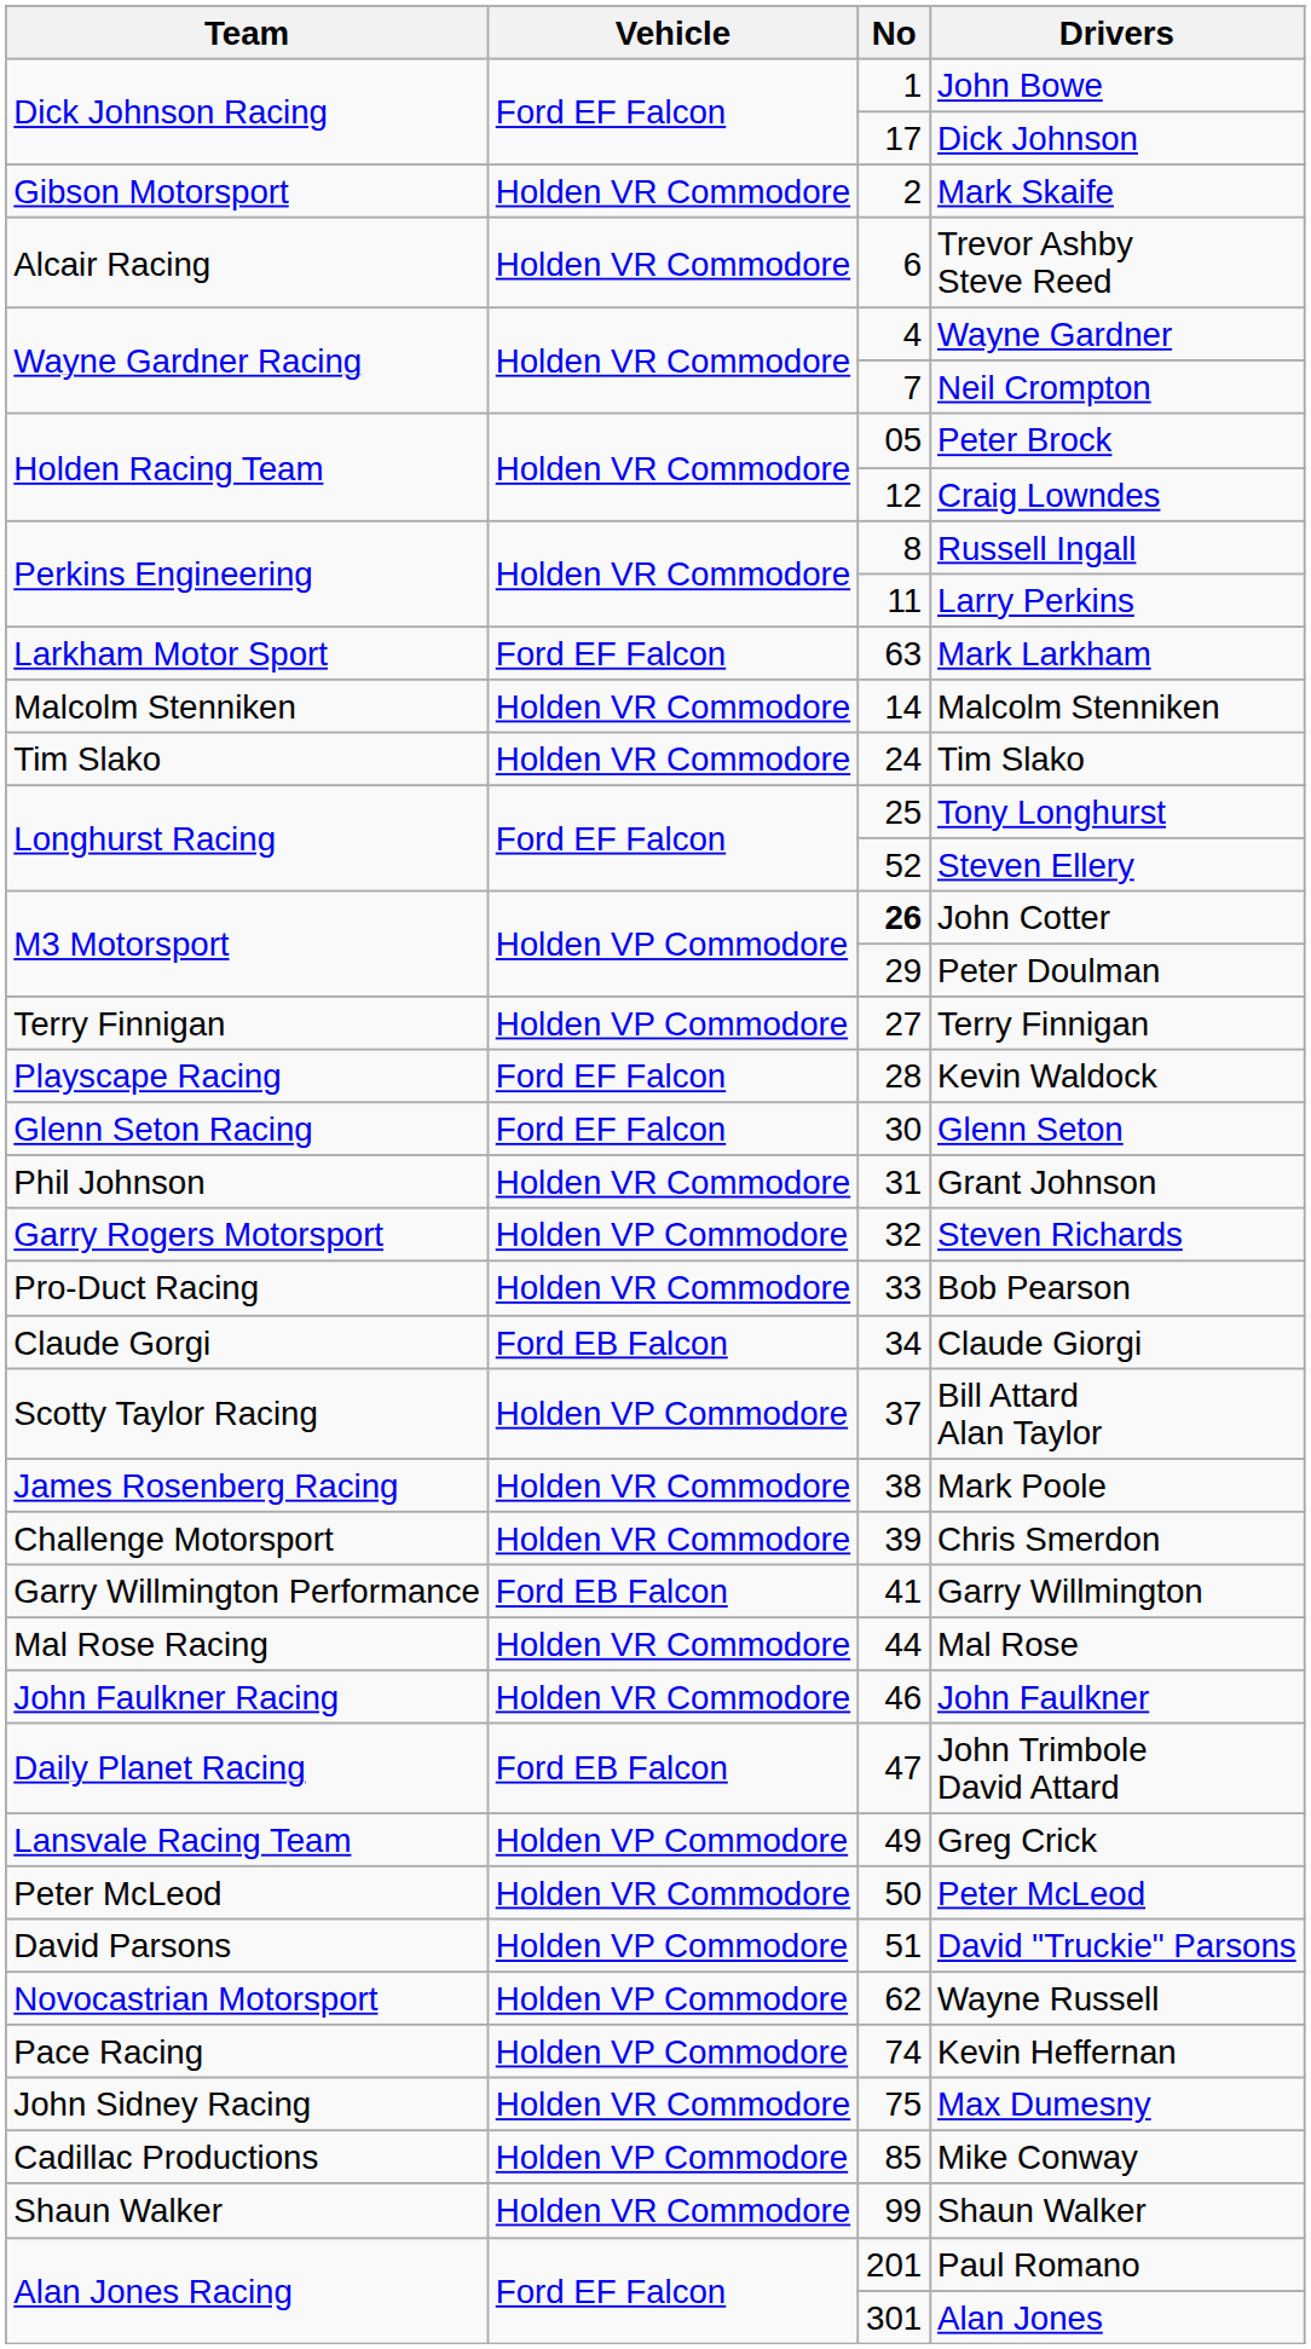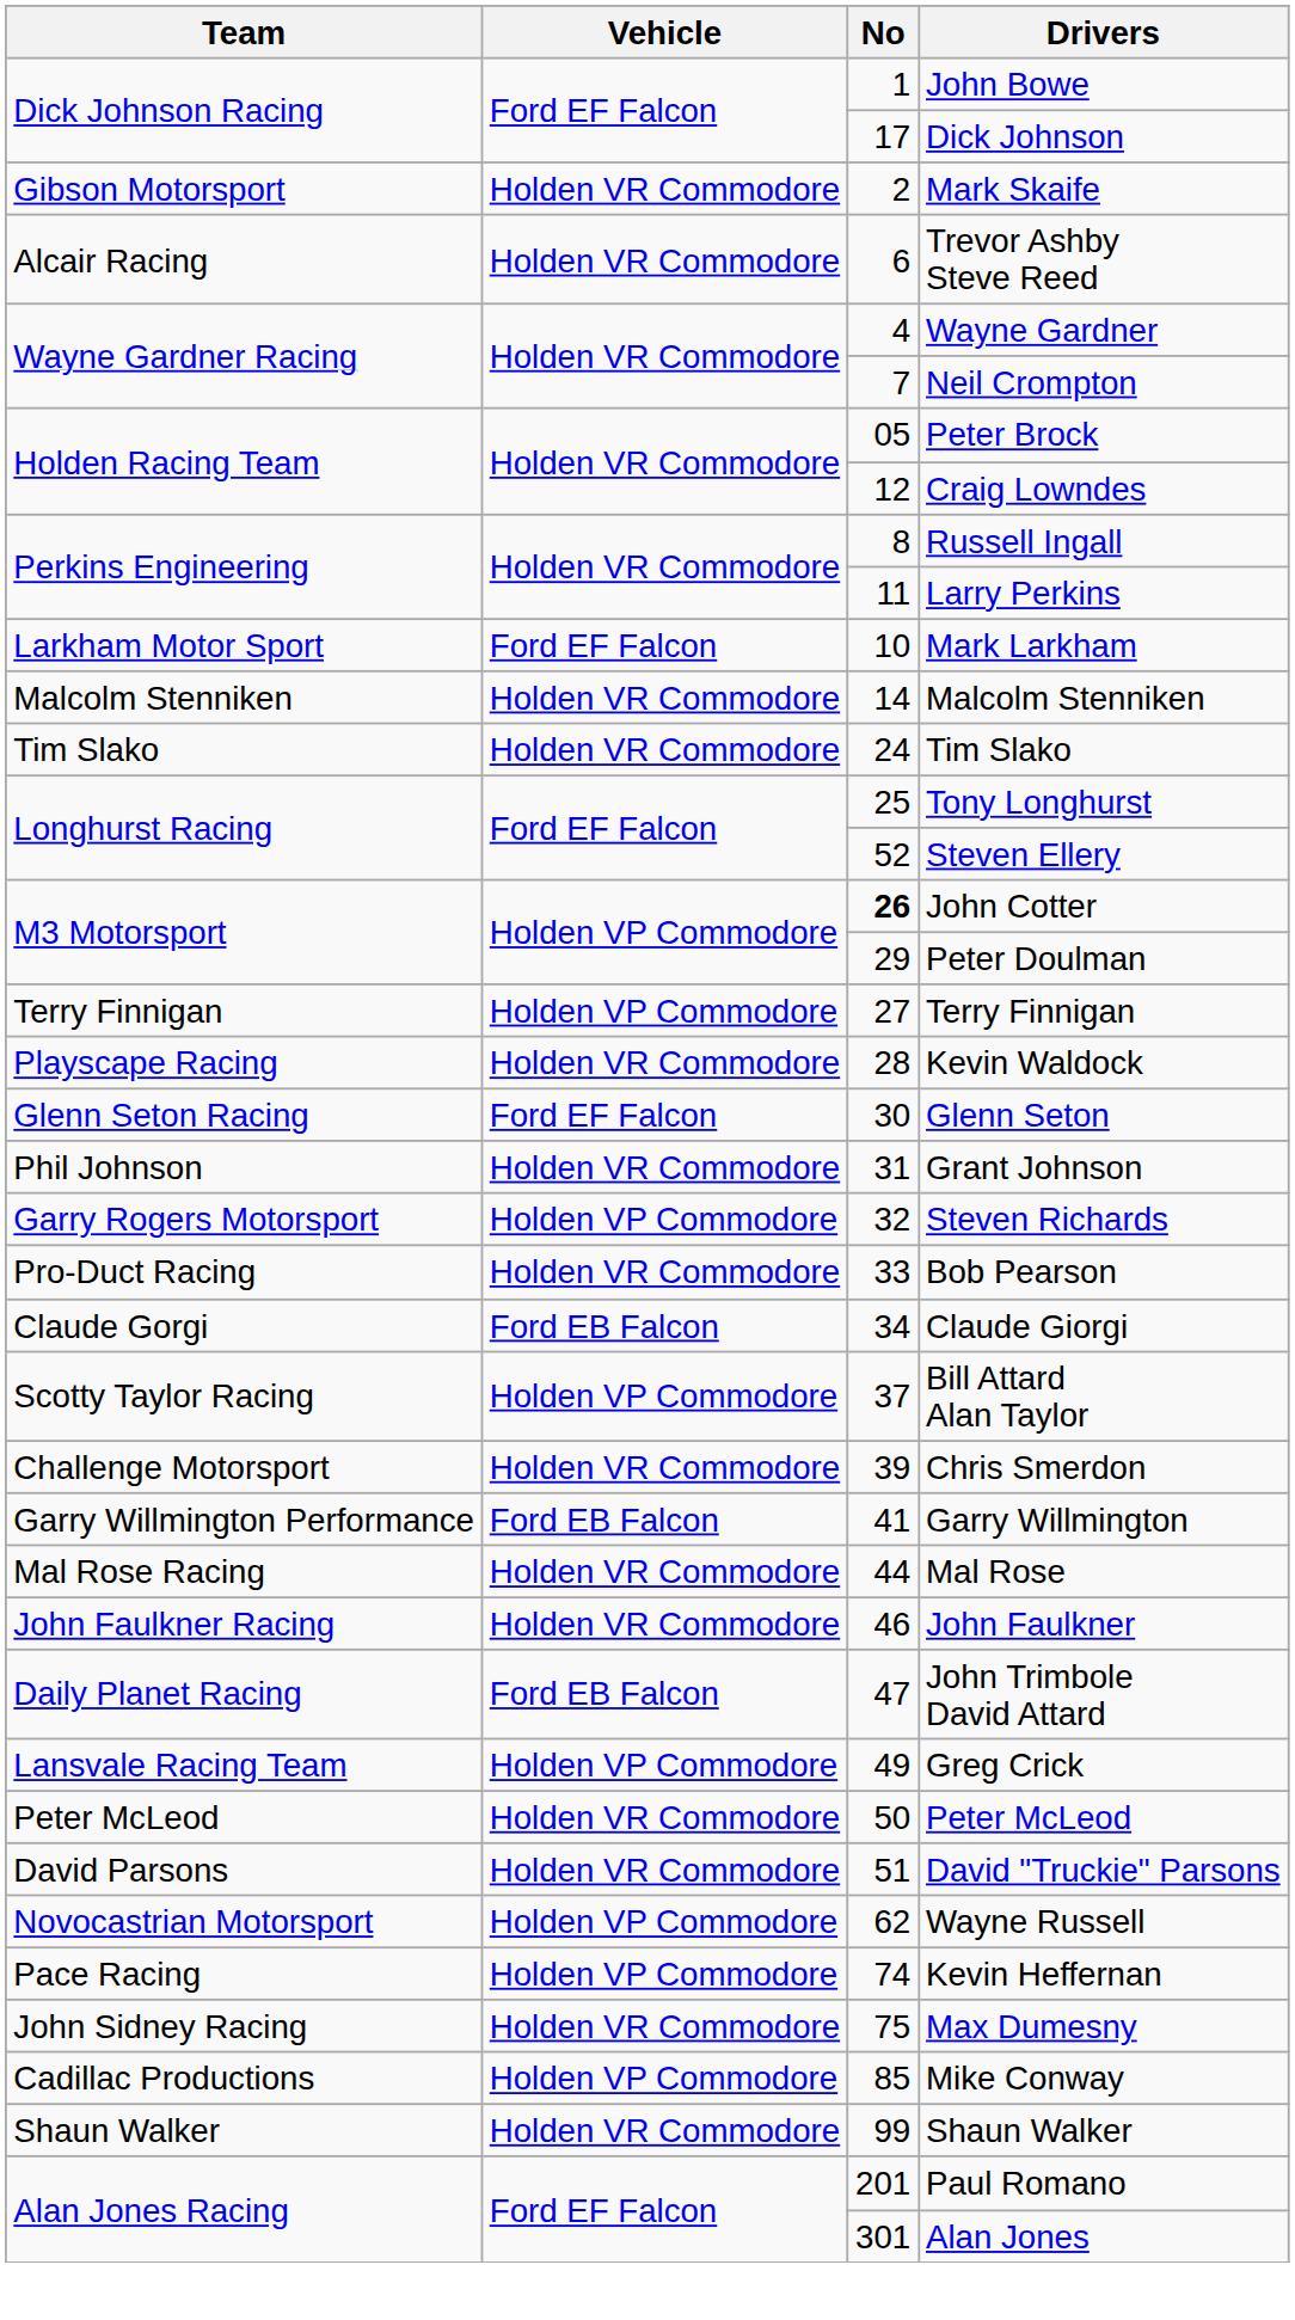 <table class="wikitable" style="font-size: 95%;">
 <tr>
 <th>Team</th>
 <th>Vehicle</th>
 <th>No</th>
 <th>Drivers</th>
 </tr>
 <tr>
 <td rowspan=2><a href='#'>Dick Johnson Racing</a></td>
 <td rowspan=2><a href='#'>Ford EF Falcon</a></td>
 <td align="right">1</td>
 <td> <a href='#'>John Bowe</a></td>
 </tr>
 <tr>
 <td align="right">17</td>
 <td> <a href='#'>Dick Johnson</a></td>
 </tr>
 <tr>
 <td><a href='#'>Gibson Motorsport</a></td>
 <td><a href='#'>Holden VR Commodore</a></td>
 <td align="right">2</td>
 <td> <a href='#'>Mark Skaife</a></td>
 </tr>
 <tr>
 <td>Alcair Racing</td>
 <td><a href='#'>Holden VR Commodore</a></td>
 <td align="right">6</td>
 <td> Trevor Ashby<br> Steve Reed</td>
 </tr>
 <tr>
 <td rowspan=2><a href='#'>Wayne Gardner Racing</a></td>
 <td rowspan=2><a href='#'>Holden VR Commodore</a></td>
 <td align="right">4</td>
 <td> <a href='#'>Wayne Gardner</a></td>
 </tr>
 <tr>
 <td align="right">7</td>
 <td> <a href='#'>Neil Crompton</a></td>
 </tr>
 <tr>
 <td rowspan=2><a href='#'>Holden Racing Team</a></td>
 <td rowspan=2><a href='#'>Holden VR Commodore</a></td>
 <td align="right">05</td>
 <td> <a href='#'>Peter Brock</a></td>
 </tr>
 <tr>
 <td align="right">12</td>
 <td> <a href='#'>Craig Lowndes</a></td>
 </tr>
 <tr>
 <td rowspan=2><a href='#'>Perkins Engineering</a></td>
 <td rowspan=2><a href='#'>Holden VR Commodore</a></td>
 <td align="right">8</td>
 <td> <a href='#'>Russell Ingall</a></td>
 </tr>
 <tr>
 <td align="right">11</td>
 <td> <a href='#'>Larry Perkins</a></td>
 </tr>
 <tr>
 <td><a href='#'>Larkham Motor Sport</a></td>
 <td><a href='#'>Ford EF Falcon</a></td>
-<td align="right">63</td>
+<td align="right">10</td>
 <td> <a href='#'>Mark Larkham</a></td>
 </tr>
 <tr>
 <td>Malcolm Stenniken</td>
 <td><a href='#'>Holden VR Commodore</a></td>
 <td align="right">14</td>
 <td> Malcolm Stenniken</td>
 </tr>
 <tr>
 <td>Tim Slako</td>
 <td><a href='#'>Holden VR Commodore</a></td>
 <td align="right">24</td>
 <td> Tim Slako</td>
 </tr>
 <tr>
 <td rowspan=2><a href='#'>Longhurst Racing</a></td>
 <td rowspan=2><a href='#'>Ford EF Falcon</a></td>
 <td align="right">25</td>
 <td> <a href='#'>Tony Longhurst</a></td>
 </tr>
 <tr>
 <td align="right">52</td>
 <td> <a href='#'>Steven Ellery</a></td>
 </tr>
 <tr>
 <td rowspan=2><a href='#'>M3 Motorsport</a></td>
 <td rowspan=2><a href='#'>Holden VP Commodore</a></td>
 <td align="right"><strong>26</strong></td>
 <td> John Cotter</td>
 </tr>
 <tr>
 <td align="right">29</td>
 <td> Peter Doulman</td>
 </tr>
 <tr>
 <td>Terry Finnigan</td>
 <td><a href='#'>Holden VP Commodore</a></td>
 <td align="right">27</td>
 <td> Terry Finnigan</td>
 </tr>
 <tr>
 <td><a href='#'>Playscape Racing</a></td>
-<td><a href='#'>Ford EF Falcon</a></td>
+<td><a href='#'>Holden VR Commodore</a></td>
 <td align="right">28</td>
 <td> Kevin Waldock</td>
 </tr>
 <tr>
 <td><a href='#'>Glenn Seton Racing</a></td>
 <td><a href='#'>Ford EF Falcon</a></td>
 <td align="right">30</td>
 <td> <a href='#'>Glenn Seton</a></td>
 </tr>
 <tr>
 <td>Phil Johnson</td>
 <td><a href='#'>Holden VR Commodore</a></td>
 <td align="right">31</td>
 <td> Grant Johnson</td>
 </tr>
 <tr>
 <td><a href='#'>Garry Rogers Motorsport</a></td>
 <td><a href='#'>Holden VP Commodore</a></td>
 <td align="right">32</td>
 <td> <a href='#'>Steven Richards</a></td>
 </tr>
 <tr>
 <td>Pro-Duct Racing</td>
 <td><a href='#'>Holden VR Commodore</a></td>
 <td align="right">33</td>
 <td> Bob Pearson</td>
 </tr>
 <tr>
 <td>Claude Gorgi</td>
 <td><a href='#'>Ford EB Falcon</a></td>
 <td align="right">34</td>
 <td> Claude Giorgi</td>
 </tr>
 <tr>
 <td>Scotty Taylor Racing</td>
 <td><a href='#'>Holden VP Commodore</a></td>
 <td align="right">37</td>
 <td> Bill Attard<br> Alan Taylor</td>
-</tr>
-<tr>
-<td><a href='#'>James Rosenberg Racing</a></td>
-<td><a href='#'>Holden VR Commodore</a></td>
-<td align="right">38</td>
-<td> Mark Poole</td>
 </tr>
 <tr>
 <td>Challenge Motorsport</td>
 <td><a href='#'>Holden VR Commodore</a></td>
 <td align="right">39</td>
 <td> Chris Smerdon</td>
 </tr>
 <tr>
 <td>Garry Willmington Performance</td>
 <td><a href='#'>Ford EB Falcon</a></td>
 <td align="right">41</td>
 <td> Garry Willmington</td>
 </tr>
 <tr>
 <td>Mal Rose Racing</td>
 <td><a href='#'>Holden VR Commodore</a></td>
 <td align="right">44</td>
 <td> Mal Rose</td>
 </tr>
 <tr>
 <td><a href='#'>John Faulkner Racing</a></td>
 <td><a href='#'>Holden VR Commodore</a></td>
 <td align="right">46</td>
 <td> <a href='#'>John Faulkner</a></td>
 </tr>
 <tr>
 <td><a href='#'>Daily Planet Racing</a></td>
 <td><a href='#'>Ford EB Falcon</a></td>
 <td align="right">47</td>
 <td> John Trimbole<br> David Attard</td>
 </tr>
 <tr>
 <td><a href='#'>Lansvale Racing Team</a></td>
 <td><a href='#'>Holden VP Commodore</a></td>
 <td align="right">49</td>
 <td> Greg Crick</td>
 </tr>
 <tr>
 <td>Peter McLeod</td>
 <td><a href='#'>Holden VR Commodore</a></td>
 <td align="right">50</td>
 <td> <a href='#'>Peter McLeod</a></td>
 </tr>
 <tr>
 <td>David Parsons</td>
-<td><a href='#'>Holden VP Commodore</a></td>
+<td><a href='#'>Holden VR Commodore</a></td>
 <td align="right">51</td>
 <td> <a href='#'>David "Truckie" Parsons</a></td>
 </tr>
 <tr>
 <td><a href='#'>Novocastrian Motorsport</a></td>
 <td><a href='#'>Holden VP Commodore</a></td>
 <td align="right">62</td>
 <td> Wayne Russell</td>
 </tr>
 <tr>
 <td>Pace Racing</td>
 <td><a href='#'>Holden VP Commodore</a></td>
 <td align="right">74</td>
 <td> Kevin Heffernan</td>
 </tr>
 <tr>
 <td>John Sidney Racing</td>
 <td><a href='#'>Holden VR Commodore</a></td>
 <td align="right">75</td>
 <td> <a href='#'>Max Dumesny</a></td>
 </tr>
 <tr>
 <td>Cadillac Productions</td>
 <td><a href='#'>Holden VP Commodore</a></td>
 <td align="right">85</td>
 <td> Mike Conway</td>
 </tr>
 <tr>
 <td>Shaun Walker</td>
 <td><a href='#'>Holden VR Commodore</a></td>
 <td align="right">99</td>
 <td> Shaun Walker</td>
 </tr>
 <tr>
 <td rowspan=2><a href='#'>Alan Jones Racing</a></td>
 <td rowspan=2><a href='#'>Ford EF Falcon</a></td>
 <td align="right">201</td>
 <td> Paul Romano</td>
 </tr>
 <tr>
 <td align="right">301</td>
 <td> <a href='#'>Alan Jones</a></td>
 </tr>
 <tr>
 </tr>
 </table>
